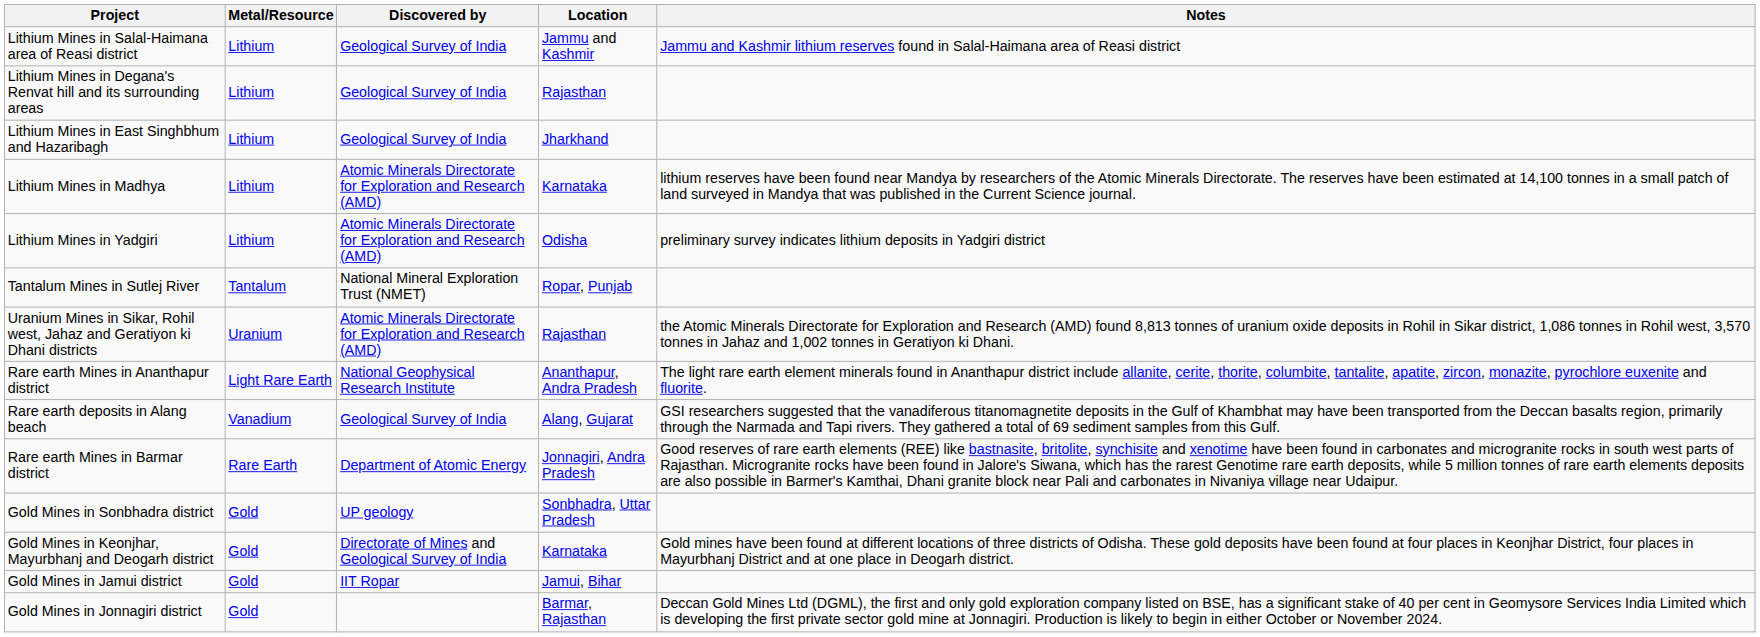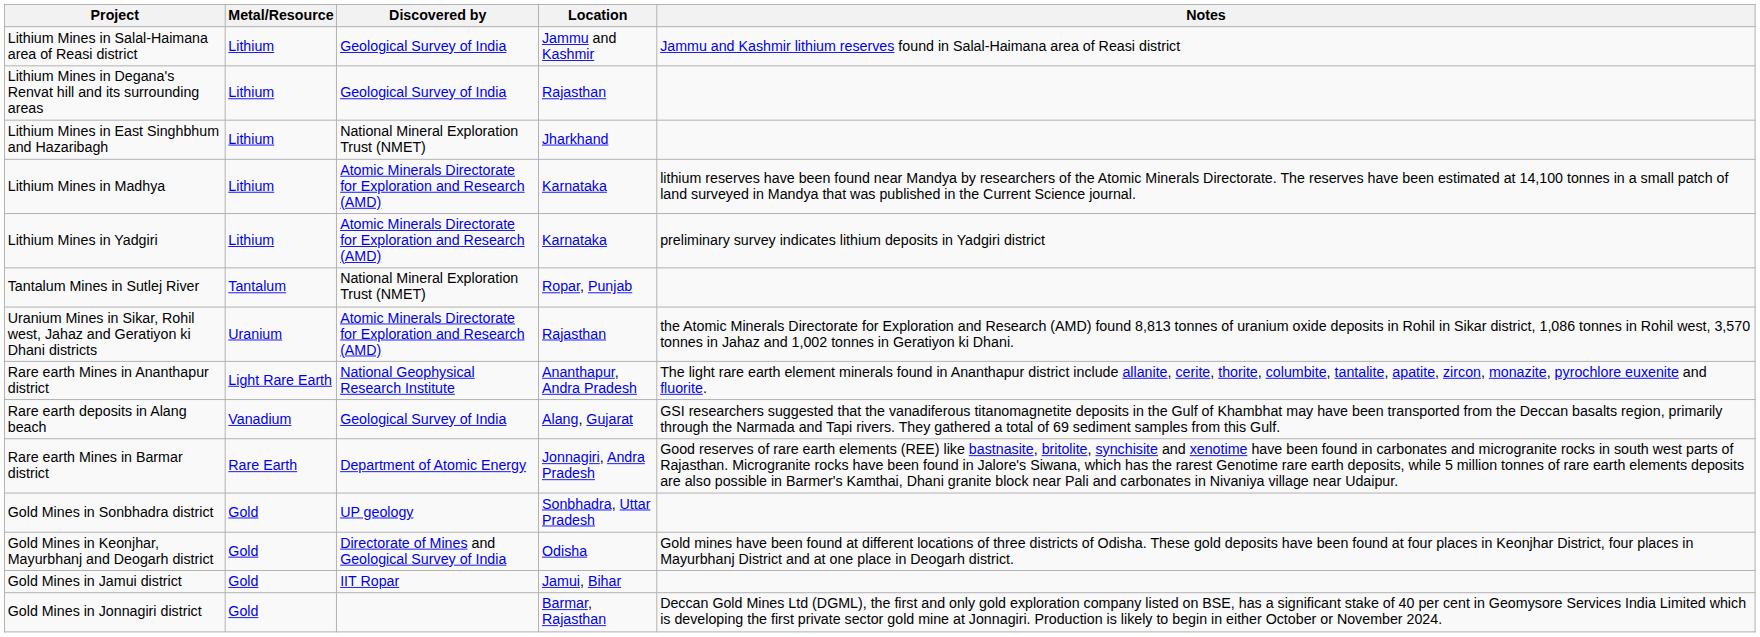 <table class="wikitable sortable">
 <tr>
 <th>Project</th>
 <th>Metal/Resource</th>
 <th>Discovered by</th>
 <th>Location</th>
 <th>Notes</th>
 </tr>
 <tr>
 <td>Lithium Mines in Salal-Haimana area of Reasi district</td>
 <td><a href='#'>Lithium</a></td>
 <td><a href='#'>Geological Survey of India</a></td>
 <td><a href='#'>Jammu</a> and <a href='#'>Kashmir</a></td>
 <td><a href='#'>Jammu and Kashmir lithium reserves</a> found in Salal-Haimana area of Reasi district</td>
 </tr>
 <tr>
 <td>Lithium Mines in Degana's Renvat hill and its surrounding areas</td>
 <td><a href='#'>Lithium</a></td>
 <td><a href='#'>Geological Survey of India</a></td>
 <td><a href='#'>Rajasthan</a></td>
 <td></td>
 </tr>
 <tr>
 <td>Lithium Mines in East Singhbhum and Hazaribagh</td>
 <td><a href='#'>Lithium</a></td>
-<td><a href='#'>Geological Survey of India</a></td>
+<td>National Mineral Exploration Trust (NMET)</td>
 <td><a href='#'>Jharkhand</a></td>
 <td></td>
 </tr>
 <tr>
 <td>Lithium Mines in Madhya</td>
 <td><a href='#'>Lithium</a></td>
 <td><a href='#'>Atomic Minerals Directorate for Exploration and Research (AMD)</a></td>
 <td><a href='#'>Karnataka</a></td>
 <td>lithium reserves have been found near Mandya by researchers of the Atomic Minerals Directorate. The reserves have been estimated at 14,100 tonnes in a small patch of land surveyed in Mandya that was published in the Current Science journal.</td>
 </tr>
 <tr>
 <td>Lithium Mines in Yadgiri</td>
 <td><a href='#'>Lithium</a></td>
 <td><a href='#'>Atomic Minerals Directorate for Exploration and Research (AMD)</a></td>
-<td><a href='#'>Odisha</a></td>
+<td><a href='#'>Karnataka</a></td>
 <td>preliminary survey indicates lithium deposits in Yadgiri district</td>
 </tr>
 <tr>
 <td>Tantalum Mines in Sutlej River</td>
 <td><a href='#'>Tantalum</a></td>
 <td>National Mineral Exploration Trust (NMET)</td>
 <td><a href='#'>Ropar</a>, <a href='#'>Punjab</a></td>
 <td></td>
 </tr>
 <tr>
 <td>Uranium Mines in Sikar, Rohil west, Jahaz and Geratiyon ki Dhani districts</td>
 <td><a href='#'>Uranium</a></td>
 <td><a href='#'>Atomic Minerals Directorate for Exploration and Research (AMD)</a></td>
 <td><a href='#'>Rajasthan</a></td>
 <td>the Atomic Minerals Directorate for Exploration and Research (AMD) found 8,813 tonnes of uranium oxide deposits in Rohil in Sikar district, 1,086 tonnes in Rohil west, 3,570 tonnes in Jahaz and 1,002 tonnes in Geratiyon ki Dhani.</td>
 </tr>
 <tr>
 <td>Rare earth Mines in  Ananthapur district</td>
 <td><a href='#'>Light Rare Earth</a></td>
 <td><a href='#'>National Geophysical Research Institute</a></td>
 <td><a href='#'>Ananthapur</a>, <a href='#'>Andra Pradesh</a></td>
 <td>The light rare earth element minerals found in Ananthapur district include <a href='#'>allanite</a>, <a href='#'>cerite</a>, <a href='#'>thorite</a>, <a href='#'>columbite</a>, <a href='#'>tantalite</a>, <a href='#'>apatite</a>, <a href='#'>zircon</a>, <a href='#'>monazite</a>, <a href='#'>pyrochlore euxenite</a> and <a href='#'>fluorite</a>.</td>
 </tr>
 <tr>
 <td>Rare earth deposits in Alang beach</td>
 <td><a href='#'>Vanadium</a></td>
 <td><a href='#'>Geological Survey of India</a></td>
 <td><a href='#'>Alang</a>, <a href='#'>Gujarat</a></td>
 <td>GSI researchers suggested that the vanadiferous titanomagnetite deposits in the Gulf of Khambhat may have been transported from the Deccan basalts region, primarily through the Narmada and Tapi rivers. They gathered a total of 69 sediment samples from this Gulf.</td>
 </tr>
 <tr>
 <td>Rare earth Mines in Barmar district</td>
 <td><a href='#'>Rare Earth</a></td>
 <td><a href='#'>Department of Atomic Energy</a></td>
 <td><a href='#'>Jonnagiri</a>, <a href='#'>Andra Pradesh</a></td>
 <td>Good reserves of rare earth elements (REE) like <a href='#'>bastnasite</a>, <a href='#'>britolite</a>, <a href='#'>synchisite</a> and <a href='#'>xenotime</a> have been found in carbonates and microgranite rocks in south west parts of Rajasthan. Microgranite rocks have been found in Jalore's Siwana, which has the rarest Genotime rare earth deposits, while 5 million tonnes of rare earth elements deposits are also possible in Barmer's Kamthai, Dhani granite block near Pali and carbonates in Nivaniya village near Udaipur.</td>
 </tr>
 <tr>
 <td>Gold Mines in Sonbhadra district</td>
 <td><a href='#'>Gold</a></td>
 <td><a href='#'>UP geology</a></td>
 <td><a href='#'>Sonbhadra</a>, <a href='#'>Uttar Pradesh</a></td>
 <td></td>
 </tr>
 <tr>
 <td>Gold Mines in Keonjhar, Mayurbhanj and Deogarh district</td>
 <td><a href='#'>Gold</a></td>
 <td><a href='#'>Directorate of Mines</a> and <a href='#'>Geological Survey of India</a></td>
-<td><a href='#'>Karnataka</a></td>
+<td><a href='#'>Odisha</a></td>
 <td>Gold mines have been found at different locations of three districts of Odisha. These gold deposits have been found at four places in Keonjhar District, four places in Mayurbhanj District and at one place in Deogarh district.</td>
 </tr>
 <tr>
 <td>Gold Mines in Jamui district</td>
 <td><a href='#'>Gold</a></td>
 <td><a href='#'>IIT Ropar</a></td>
 <td><a href='#'>Jamui</a>, <a href='#'>Bihar</a></td>
 <td></td>
 </tr>
 <tr>
 <td>Gold Mines in Jonnagiri district</td>
 <td><a href='#'>Gold</a></td>
 <td></td>
 <td><a href='#'>Barmar</a>, <a href='#'>Rajasthan</a></td>
 <td>Deccan Gold Mines Ltd (DGML), the first and only gold exploration company listed on BSE, has a significant stake of 40 per cent in Geomysore Services India Limited which is developing the first private sector gold mine at Jonnagiri. Production is likely to begin in either October or November 2024.</td>
 </tr>
 </table>
